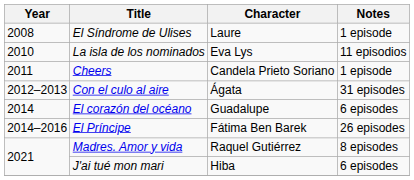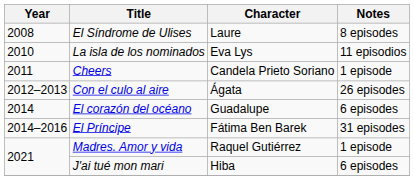 <table class="wikitable">
 <tr>
 <th>Year</th>
 <th>Title</th>
 <th>Character</th>
 <th>Notes</th>
 </tr>
 <tr>
 <td>2008</td>
 <td><em>El Síndrome de Ulises</em></td>
 <td>Laure</td>
-<td>1 episode</td>
+<td>8 episodes</td>
 </tr>
 <tr>
 <td>2010</td>
 <td><em>La isla de los nominados</em></td>
 <td>Eva Lys</td>
 <td>11 episodios</td>
 </tr>
 <tr>
 <td>2011</td>
 <td><em><a href='#'>Cheers</a></em></td>
 <td>Candela Prieto Soriano</td>
 <td>1 episode</td>
 </tr>
 <tr>
 <td>2012–2013</td>
 <td><em><a href='#'>Con el culo al aire</a></em></td>
 <td>Ágata</td>
-<td>31 episodes</td>
+<td>26 episodes</td>
 </tr>
 <tr>
 <td>2014</td>
 <td><em><a href='#'>El corazón del océano</a></em></td>
 <td>Guadalupe</td>
 <td>6 episodes</td>
 </tr>
 <tr>
 <td>2014–2016</td>
 <td><em><a href='#'>El Príncipe</a></em></td>
 <td>Fátima Ben Barek</td>
-<td>26 episodes</td>
+<td>31 episodes</td>
 </tr>
 <tr>
 <td rowspan="2">2021</td>
 <td><em><a href='#'>Madres. Amor y vida</a></em></td>
 <td>Raquel Gutiérrez</td>
-<td>8 episodes</td>
+<td>1 episode</td>
 </tr>
 <tr>
 <td><em>J'ai tué mon mari</em></td>
 <td>Hiba</td>
 <td>6 episodes</td>
 </tr>
 <tr>
 </tr>
 </table>
